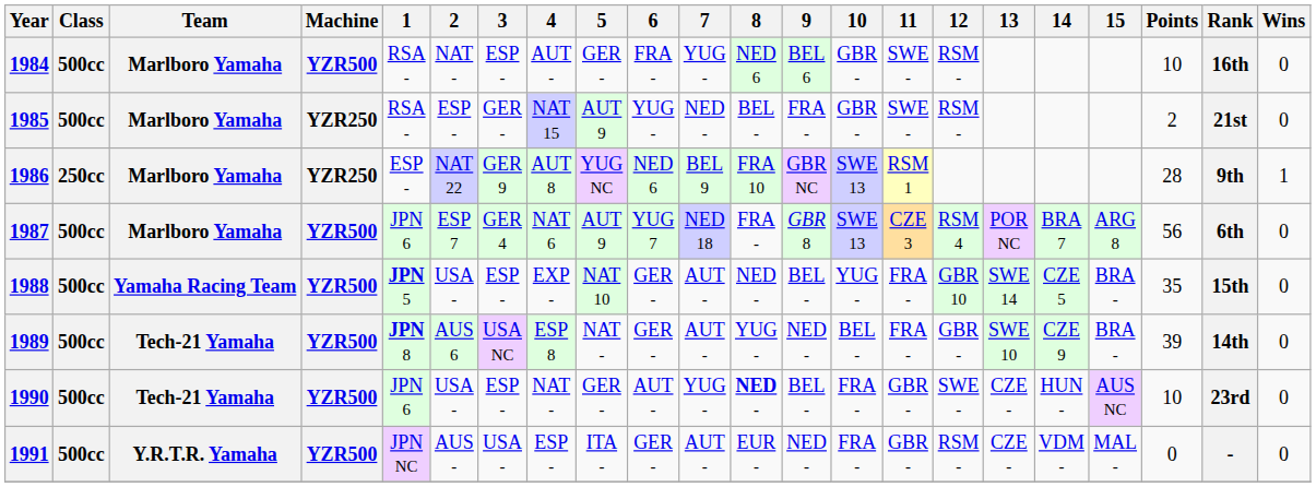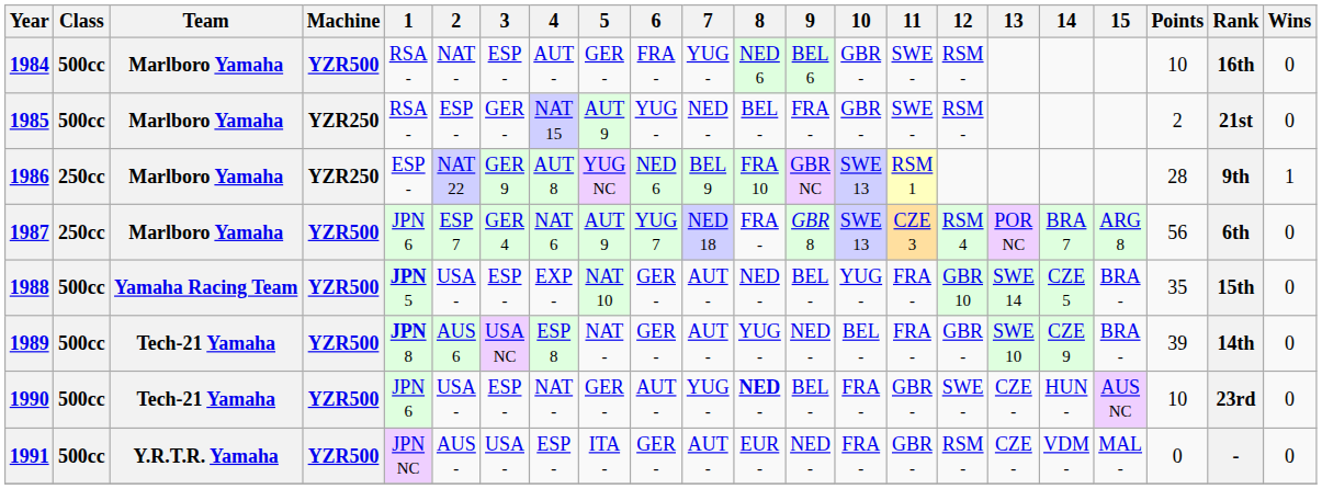 <table class="wikitable" style="text-align:center; font-size:95%">
 <tr>
 <th>Year</th>
 <th>Class</th>
 <th>Team</th>
 <th>Machine</th>
 <th>1</th>
 <th>2</th>
 <th>3</th>
 <th>4</th>
 <th>5</th>
 <th>6</th>
 <th>7</th>
 <th>8</th>
 <th>9</th>
 <th>10</th>
 <th>11</th>
 <th>12</th>
 <th>13</th>
 <th>14</th>
 <th>15</th>
 <th>Points</th>
 <th>Rank</th>
 <th>Wins</th>
 </tr>
 <tr>
 <th><a href='#'>1984</a></th>
 <th>500cc</th>
 <th>Marlboro <a href='#'>Yamaha</a></th>
 <th><a href='#'>YZR500</a></th>
 <td><a href='#'>RSA</a><br><small>-</small></td>
 <td><a href='#'>NAT</a><br><small>-</small></td>
 <td><a href='#'>ESP</a><br><small>-</small></td>
 <td><a href='#'>AUT</a><br><small>-</small></td>
 <td><a href='#'>GER</a><br><small>-</small></td>
 <td><a href='#'>FRA</a><br><small>-</small></td>
 <td><a href='#'>YUG</a><br><small>-</small></td>
 <td style="background:#DFFFDF;"><a href='#'>NED</a><br><small>6</small></td>
 <td style="background:#DFFFDF;"><a href='#'>BEL</a><br><small>6</small></td>
 <td><a href='#'>GBR</a><br><small>-</small></td>
 <td><a href='#'>SWE</a><br><small>-</small></td>
 <td><a href='#'>RSM</a><br><small>-</small></td>
 <td></td>
 <td></td>
 <td></td>
 <td>10</td>
 <th>16th</th>
 <td>0</td>
 </tr>
 <tr>
 <th><a href='#'>1985</a></th>
 <th>500cc</th>
 <th>Marlboro <a href='#'>Yamaha</a></th>
 <th>YZR250</th>
 <td><a href='#'>RSA</a><br><small>-</small></td>
 <td><a href='#'>ESP</a><br><small>-</small></td>
 <td><a href='#'>GER</a><br><small>-</small></td>
 <td style="background:#CFCFFF;"><a href='#'>NAT</a><br><small>15</small></td>
 <td style="background:#DFFFDF;"><a href='#'>AUT</a><br><small>9</small></td>
 <td><a href='#'>YUG</a><br><small>-</small></td>
 <td><a href='#'>NED</a><br><small>-</small></td>
 <td><a href='#'>BEL</a><br><small>-</small></td>
 <td><a href='#'>FRA</a><br><small>-</small></td>
 <td><a href='#'>GBR</a><br><small>-</small></td>
 <td><a href='#'>SWE</a><br><small>-</small></td>
 <td><a href='#'>RSM</a><br><small>-</small></td>
 <td></td>
 <td></td>
 <td></td>
 <td>2</td>
 <th>21st</th>
 <td>0</td>
 </tr>
 <tr>
 <th><a href='#'>1986</a></th>
 <th>250cc</th>
 <th>Marlboro <a href='#'>Yamaha</a></th>
 <th>YZR250</th>
 <td><a href='#'>ESP</a><br><small>-</small></td>
 <td style="background:#CFCFFF;"><a href='#'>NAT</a><br><small>22</small></td>
 <td style="background:#DFFFDF;"><a href='#'>GER</a><br><small>9</small></td>
 <td style="background:#DFFFDF;"><a href='#'>AUT</a><br><small>8</small></td>
 <td style="background:#EFCFFF;"><a href='#'>YUG</a><br><small>NC</small></td>
 <td style="background:#DFFFDF;"><a href='#'>NED</a><br><small>6</small></td>
 <td style="background:#DFFFDF;"><a href='#'>BEL</a><br><small>9</small></td>
 <td style="background:#DFFFDF;"><a href='#'>FRA</a><br><small>10</small></td>
 <td style="background:#EFCFFF;"><a href='#'>GBR</a><br><small>NC</small></td>
 <td style="background:#CFCFFF;"><a href='#'>SWE</a><br><small>13</small></td>
 <td style="background:#FFFFBF;"><a href='#'>RSM</a><br><small>1</small></td>
 <td></td>
 <td></td>
 <td></td>
 <td></td>
 <td>28</td>
 <th>9th</th>
 <td>1</td>
 </tr>
 <tr>
 <th><a href='#'>1987</a></th>
-<th>500cc</th>
+<th>250cc</th>
 <th>Marlboro <a href='#'>Yamaha</a></th>
 <th><a href='#'>YZR500</a></th>
 <td style="background:#DFFFDF;"><a href='#'>JPN</a><br><small>6</small></td>
 <td style="background:#DFFFDF;"><a href='#'>ESP</a><br><small>7</small></td>
 <td style="background:#DFFFDF;"><a href='#'>GER</a><br><small>4</small></td>
 <td style="background:#DFFFDF;"><a href='#'>NAT</a><br><small>6</small></td>
 <td style="background:#DFFFDF;"><a href='#'>AUT</a><br><small>9</small></td>
 <td style="background:#DFFFDF;"><a href='#'>YUG</a><br><small>7</small></td>
 <td style="background:#CFCFFF;"><a href='#'>NED</a><br><small>18</small></td>
 <td><a href='#'>FRA</a><br><small>-</small></td>
 <td style="background:#DFFFDF;"><em><a href='#'>GBR</a></em><br><small>8</small></td>
 <td style="background:#CFCFFF;"><a href='#'>SWE</a><br><small>13</small></td>
 <td style="background:#FFDF9F;"><a href='#'>CZE</a><br><small>3</small></td>
 <td style="background:#DFFFDF;"><a href='#'>RSM</a><br><small>4</small></td>
 <td style="background:#EFCFFF;"><a href='#'>POR</a><br><small>NC</small></td>
 <td style="background:#DFFFDF;"><a href='#'>BRA</a><br><small>7</small></td>
 <td style="background:#DFFFDF;"><a href='#'>ARG</a><br><small>8</small></td>
 <td>56</td>
 <th>6th</th>
 <td>0</td>
 </tr>
 <tr>
 <th><a href='#'>1988</a></th>
 <th>500cc</th>
 <th><a href='#'>Yamaha Racing Team</a></th>
 <th><a href='#'>YZR500</a></th>
 <td style="background:#DFFFDF;"><strong><a href='#'>JPN</a></strong><br><small>5</small></td>
 <td><a href='#'>USA</a><br><small>-</small></td>
 <td><a href='#'>ESP</a><br><small>-</small></td>
 <td><a href='#'>EXP</a><br><small>-</small></td>
 <td style="background:#DFFFDF;"><a href='#'>NAT</a><br><small>10</small></td>
 <td><a href='#'>GER</a><br><small>-</small></td>
 <td><a href='#'>AUT</a><br><small>-</small></td>
 <td><a href='#'>NED</a><br><small>-</small></td>
 <td><a href='#'>BEL</a><br><small>-</small></td>
 <td><a href='#'>YUG</a><br><small>-</small></td>
 <td><a href='#'>FRA</a><br><small>-</small></td>
 <td style="background:#DFFFDF;"><a href='#'>GBR</a><br><small>10</small></td>
 <td style="background:#DFFFDF;"><a href='#'>SWE</a><br><small>14</small></td>
 <td style="background:#DFFFDF;"><a href='#'>CZE</a><br><small>5</small></td>
 <td><a href='#'>BRA</a><br><small>-</small></td>
 <td>35</td>
 <th>15th</th>
 <td>0</td>
 </tr>
 <tr>
 <th><a href='#'>1989</a></th>
 <th>500cc</th>
 <th>Tech-21 <a href='#'>Yamaha</a></th>
 <th><a href='#'>YZR500</a></th>
 <td style="background:#DFFFDF;"><strong><a href='#'>JPN</a></strong><br><small>8</small></td>
 <td style="background:#DFFFDF;"><a href='#'>AUS</a><br><small>6</small></td>
 <td style="background:#EFCFFF;"><a href='#'>USA</a><br><small>NC</small></td>
 <td style="background:#DFFFDF;"><a href='#'>ESP</a><br><small>8</small></td>
 <td><a href='#'>NAT</a><br><small>-</small></td>
 <td><a href='#'>GER</a><br><small>-</small></td>
 <td><a href='#'>AUT</a><br><small>-</small></td>
 <td><a href='#'>YUG</a><br><small>-</small></td>
 <td><a href='#'>NED</a><br><small>-</small></td>
 <td><a href='#'>BEL</a><br><small>-</small></td>
 <td><a href='#'>FRA</a><br><small>-</small></td>
 <td><a href='#'>GBR</a><br><small>-</small></td>
 <td style="background:#DFFFDF;"><a href='#'>SWE</a><br><small>10</small></td>
 <td style="background:#DFFFDF;"><a href='#'>CZE</a><br><small>9</small></td>
 <td><a href='#'>BRA</a><br><small>-</small></td>
 <td>39</td>
 <th>14th</th>
 <td>0</td>
 </tr>
 <tr>
 <th><a href='#'>1990</a></th>
 <th>500cc</th>
 <th>Tech-21 <a href='#'>Yamaha</a></th>
 <th><a href='#'>YZR500</a></th>
 <td style="background:#DFFFDF;"><a href='#'>JPN</a><br><small>6</small></td>
 <td><a href='#'>USA</a><br><small>-</small></td>
 <td><a href='#'>ESP</a><br><small>-</small></td>
 <td><a href='#'>NAT</a><br><small>-</small></td>
 <td><a href='#'>GER</a><br><small>-</small></td>
 <td><a href='#'>AUT</a><br><small>-</small></td>
 <td><a href='#'>YUG</a><br><small>-</small></td>
 <td><strong><a href='#'>NED</a><br><small>-</small></strong></td>
 <td><a href='#'>BEL</a><br><small>-</small></td>
 <td><a href='#'>FRA</a><br><small>-</small></td>
 <td><a href='#'>GBR</a><br><small>-</small></td>
 <td><a href='#'>SWE</a><br><small>-</small></td>
 <td><a href='#'>CZE</a><br><small>-</small></td>
 <td><a href='#'>HUN</a><br><small>-</small></td>
 <td style="background:#EFCFFF;"><a href='#'>AUS</a><br><small>NC</small></td>
 <td>10</td>
 <th>23rd</th>
 <td>0</td>
 </tr>
 <tr>
 <th><a href='#'>1991</a></th>
 <th>500cc</th>
 <th>Y.R.T.R. <a href='#'>Yamaha</a></th>
 <th><a href='#'>YZR500</a></th>
 <td style="background:#EFCFFF;"><a href='#'>JPN</a><br><small>NC</small></td>
 <td><a href='#'>AUS</a><br><small>-</small></td>
 <td><a href='#'>USA</a><br><small>-</small></td>
 <td><a href='#'>ESP</a><br><small>-</small></td>
 <td><a href='#'>ITA</a><br><small>-</small></td>
 <td><a href='#'>GER</a><br><small>-</small></td>
 <td><a href='#'>AUT</a><br><small>-</small></td>
 <td><a href='#'>EUR</a><br><small>-</small></td>
 <td><a href='#'>NED</a><br><small>-</small></td>
 <td><a href='#'>FRA</a><br><small>-</small></td>
 <td><a href='#'>GBR</a><br><small>-</small></td>
 <td><a href='#'>RSM</a><br><small>-</small></td>
 <td><a href='#'>CZE</a><br><small>-</small></td>
 <td><a href='#'>VDM</a><br><small>-</small></td>
 <td><a href='#'>MAL</a><br><small>-</small></td>
 <td>0</td>
 <th>-</th>
 <td>0</td>
 </tr>
 <tr>
 </tr>
 </table>
